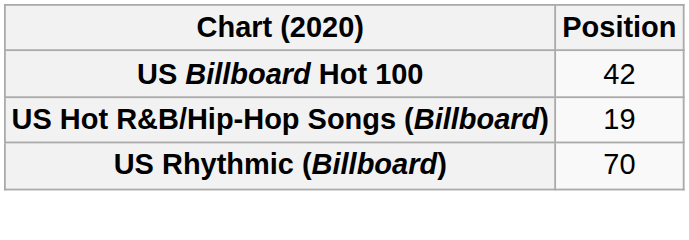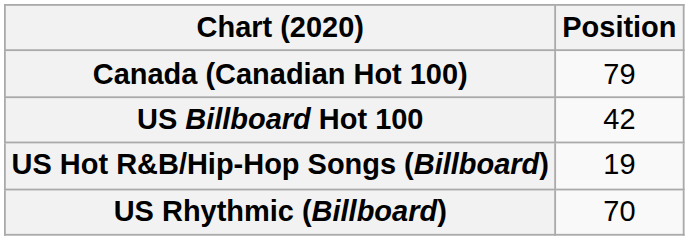 <table class="wikitable sortable plainrowheaders" style="text-align:center">
 <tr>
 <th scope="col">Chart (2020)</th>
 <th scope="col">Position</th>
+</tr>
+<tr>
+<th scope="row">Canada (Canadian Hot 100)</th>
+<td>79</td>
 </tr>
 <tr>
 <th scope="row">US <em>Billboard</em> Hot 100</th>
 <td>42</td>
 </tr>
 <tr>
 <th scope="row">US Hot R&B/Hip-Hop Songs (<em>Billboard</em>)</th>
 <td>19</td>
 </tr>
 <tr>
 <th scope="row">US Rhythmic (<em>Billboard</em>)</th>
 <td>70</td>
 </tr>
 </table>
